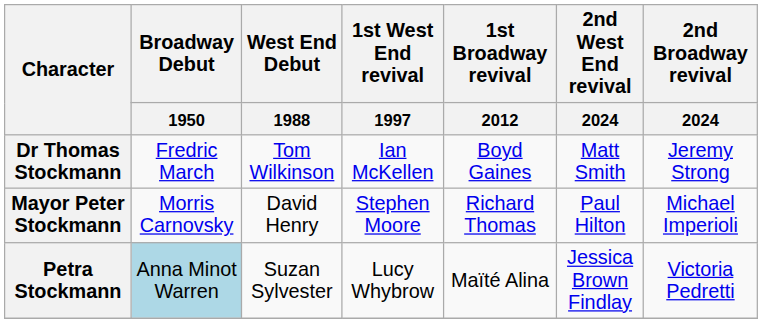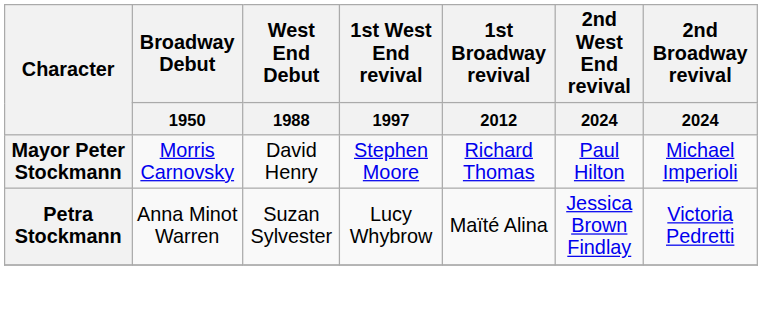 <table class="wikitable">
 <tr>
 <th rowspan="2">Character</th>
 <th>Broadway Debut</th>
 <th>West End Debut</th>
 <th>1st West End revival</th>
 <th>1st Broadway revival</th>
 <th>2nd West End revival</th>
 <th>2nd Broadway revival</th>
 </tr>
 <tr>
 <th><small>1950</small></th>
 <th><small>1988</small></th>
 <th><small>1997</small></th>
 <th><small>2012</small></th>
 <th><small>2024</small></th>
 <th><small>2024</small></th>
 </tr>
 <tr>
-<th>Dr Thomas Stockmann</th>
-<td align="center" ,><a href='#'>Fredric March</a></td>
-<td align="center"><a href='#'>Tom Wilkinson</a></td>
-<td align="center"><a href='#'>Ian McKellen</a></td>
-<td align="center",><a href='#'>Boyd Gaines</a></td>
-<td align="center"><a href='#'>Matt Smith</a></td>
-<td align="center"><a href='#'>Jeremy Strong</a></td>
-</tr>
-<tr>
 <th>Mayor Peter Stockmann</th>
 <td align="center" ,><a href='#'>Morris Carnovsky</a></td>
 <td align="center">David Henry</td>
 <td align="center" ,><a href='#'>Stephen Moore</a></td>
 <td align="center"><a href='#'>Richard Thomas</a></td>
 <td align="center" ,><a href='#'>Paul Hilton</a></td>
 <td align="center" ,><a href='#'>Michael Imperioli</a></td>
 </tr>
 <tr>
 <th>Petra Stockmann</th>
-<td align="center" , style="background: lightblue;">Anna Minot Warren</td>
+<td align="center" ,>Anna Minot Warren</td>
 <td align="center">Suzan Sylvester</td>
 <td align="center" ,>Lucy Whybrow</td>
 <td align="center">Maïté Alina</td>
 <td align="center" ,><a href='#'>Jessica Brown Findlay</a></td>
 <td align="center" ,><a href='#'>Victoria Pedretti</a></td>
 </tr>
 <tr>
 </tr>
 </table>
